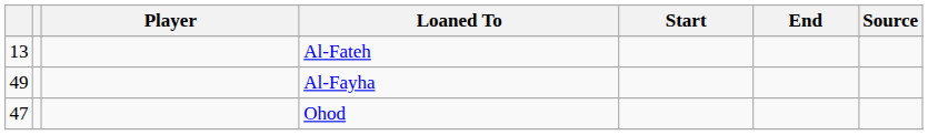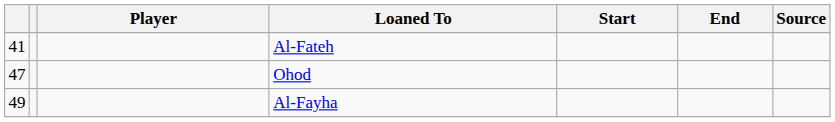 <table class="wikitable plainrowheaders sortable" style="font-size:95%">
 <tr>
 <th></th>
 <th></th>
 <th scope=col style="width:200px;"><strong>Player</strong></th>
 <th scope=col style="width:250px;"><strong>Loaned To</strong></th>
 <th scope=col style="width:100px;"><strong>Start</strong></th>
 <th scope=col style="width:78px;"><strong>End</strong></th>
 <th><strong>Source</strong></th>
 </tr>
 <tr>
 </tr>
 <tr>
-<td align=center>13</td>
+<td align=center>41</td>
 <td align=center></td>
 <td></td>
 <td> <a href='#'>Al-Fateh</a></td>
+<td align=center></td>
+<td align=center></td>
+<td align=center></td>
+</tr>
+<tr>
+<td align=center>47</td>
+<td align=center></td>
+<td></td>
+<td> <a href='#'>Ohod</a></td>
 <td align=center></td>
 <td align=center></td>
 <td align=center></td>
 </tr>
 <tr>
 <td align=center>49</td>
 <td align=center></td>
 <td></td>
 <td> <a href='#'>Al-Fayha</a></td>
 <td align=center></td>
 <td align=center></td>
 <td align=center></td>
 </tr>
 <tr>
-<td align=center>47</td>
-<td align=center></td>
-<td></td>
-<td> <a href='#'>Ohod</a></td>
-<td align=center></td>
-<td align=center></td>
-<td align=center></td>
-</tr>
-<tr>
 </tr>
 </table>
